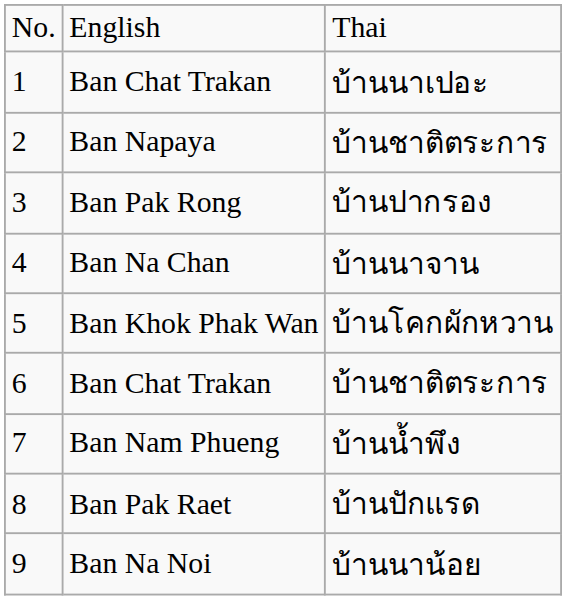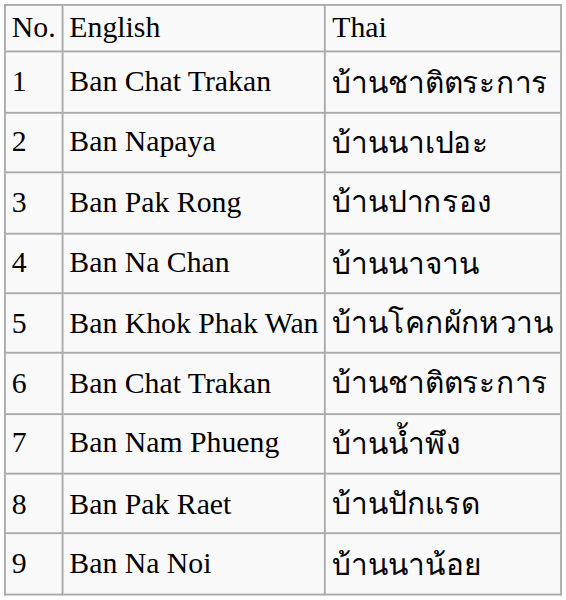 <table class="wikitable">
 <tr>
 <td>No.</td>
 <td>English</td>
 <td>Thai</td>
 </tr>
 <tr>
 <td>1</td>
 <td>Ban Chat Trakan</td>
-<td>บ้านนาเปอะ</td>
+<td>บ้านชาติตระการ</td>
 </tr>
 <tr>
 <td>2</td>
 <td>Ban Napaya</td>
-<td>บ้านชาติตระการ</td>
+<td>บ้านนาเปอะ</td>
 </tr>
 <tr>
 <td>3</td>
 <td>Ban Pak Rong</td>
 <td>บ้านปากรอง</td>
 </tr>
 <tr>
 <td>4</td>
 <td>Ban Na Chan</td>
 <td>บ้านนาจาน</td>
 </tr>
 <tr>
 <td>5</td>
 <td>Ban Khok Phak Wan</td>
 <td>บ้านโคกผักหวาน</td>
 </tr>
 <tr>
 <td>6</td>
 <td>Ban Chat Trakan</td>
 <td>บ้านชาติตระการ</td>
 </tr>
 <tr>
 <td>7</td>
 <td>Ban Nam Phueng</td>
 <td>บ้านน้ำพึง</td>
 </tr>
 <tr>
 <td>8</td>
 <td>Ban Pak Raet</td>
 <td>บ้านปักแรด</td>
 </tr>
 <tr>
 <td>9</td>
 <td>Ban Na Noi</td>
 <td>บ้านนาน้อย</td>
 </tr>
 </table>
